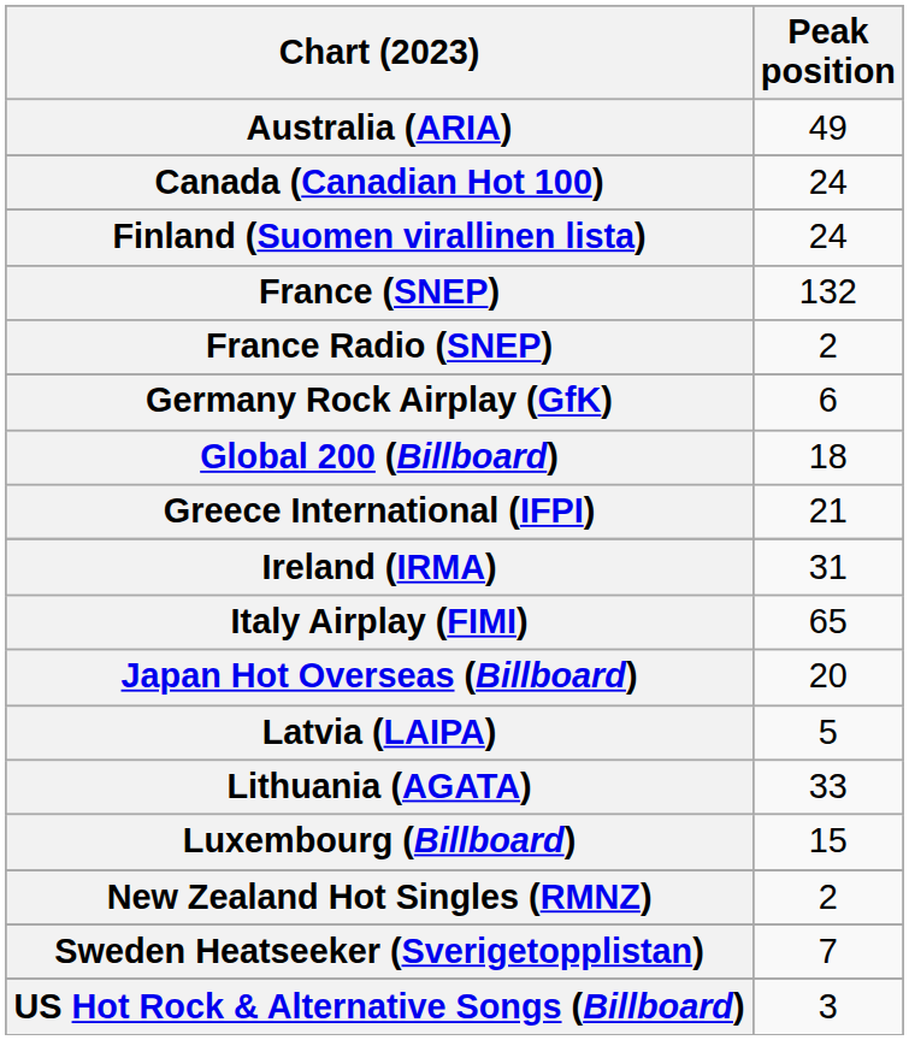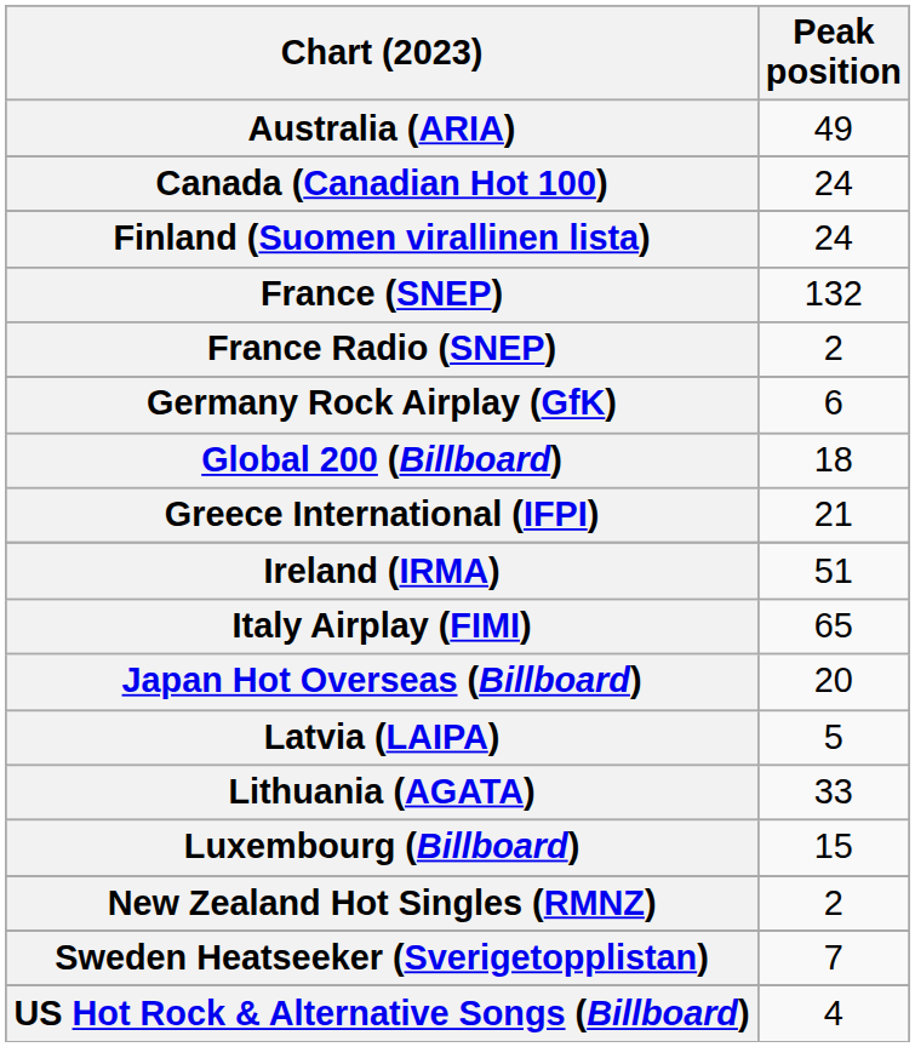 <table class="wikitable sortable plainrowheaders" style="text-align:center">
 <tr>
 <th scope="col">Chart (2023)</th>
 <th scope="col">Peak<br>position</th>
 </tr>
 <tr>
 <th scope="row">Australia (<a href='#'>ARIA</a>)</th>
 <td>49</td>
 </tr>
 <tr>
 </tr>
 <tr>
 <th scope="row">Canada (<a href='#'>Canadian Hot 100</a>)</th>
 <td>24</td>
 </tr>
 <tr>
 </tr>
 <tr>
 </tr>
 <tr>
 </tr>
 <tr>
 <th scope="row">Finland (<a href='#'>Suomen virallinen lista</a>)</th>
 <td>24</td>
 </tr>
 <tr>
 <th scope="row">France (<a href='#'>SNEP</a>)</th>
 <td>132</td>
 </tr>
 <tr>
 <th scope="row">France Radio (<a href='#'>SNEP</a>)</th>
 <td>2</td>
 </tr>
 <tr>
 </tr>
 <tr>
 <th scope="row">Germany Rock Airplay (<a href='#'>GfK</a>)</th>
 <td>6</td>
 </tr>
 <tr>
 <th scope="row"><a href='#'>Global 200</a> (<em><a href='#'>Billboard</a></em>)</th>
 <td>18</td>
 </tr>
 <tr>
 <th scope="row">Greece International (<a href='#'>IFPI</a>)</th>
 <td>21</td>
 </tr>
 <tr>
 </tr>
 <tr>
 </tr>
 <tr>
 <th scope="row">Ireland (<a href='#'>IRMA</a>)</th>
-<td>31</td>
+<td>51</td>
 </tr>
 <tr>
 <th scope="row">Italy Airplay (<a href='#'>FIMI</a>)</th>
 <td>65</td>
 </tr>
 <tr>
 <th scope="row"><a href='#'>Japan Hot Overseas</a> (<em><a href='#'>Billboard</a></em>)</th>
 <td>20</td>
 </tr>
 <tr>
 <th scope="row">Latvia (<a href='#'>LAIPA</a>)</th>
 <td>5</td>
 </tr>
 <tr>
 <th scope="row">Lithuania (<a href='#'>AGATA</a>)</th>
 <td>33</td>
 </tr>
 <tr>
 <th scope="row">Luxembourg (<em><a href='#'>Billboard</a></em>)</th>
 <td>15</td>
 </tr>
 <tr>
 </tr>
 <tr>
 </tr>
 <tr>
 <th scope="row">New Zealand Hot Singles (<a href='#'>RMNZ</a>)</th>
 <td>2</td>
 </tr>
 <tr>
 </tr>
 <tr>
 </tr>
 <tr>
 </tr>
 <tr>
 <th scope="row">Sweden Heatseeker (<a href='#'>Sverigetopplistan</a>)</th>
 <td>7</td>
 </tr>
 <tr>
 </tr>
 <tr>
 </tr>
 <tr>
 </tr>
 <tr>
 </tr>
 <tr>
 <th scope="row">US <a href='#'>Hot Rock & Alternative Songs</a> (<em><a href='#'>Billboard</a></em>)</th>
-<td>3</td>
+<td>4</td>
 </tr>
 <tr>
 </tr>
 </table>
